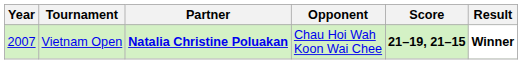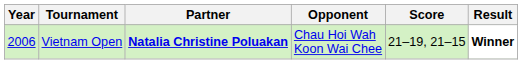 <table class="sortable wikitable" style="font-size: 90%;">
 <tr>
 <th>Year</th>
 <th>Tournament</th>
 <th>Partner</th>
 <th>Opponent</th>
 <th>Score</th>
 <th>Result</th>
 </tr>
 <tr style="background:#D4F1C5">
-<td align="center"><a href='#'>2007</a></td>
+<td align="center"><a href='#'>2006</a></td>
 <td align="left"><a href='#'>Vietnam Open</a></td>
 <td align="left"><strong> <a href='#'>Natalia Christine Poluakan</a></strong></td>
 <td align="left"> <a href='#'>Chau Hoi Wah</a><br> <a href='#'>Koon Wai Chee</a></td>
-<td align="left"><strong>21–19, 21–15</strong></td>
+<td align="left">21–19, 21–15</td>
 <td style="text-align:left; background:white"> <strong>Winner</strong></td>
 </tr>
 </table>
